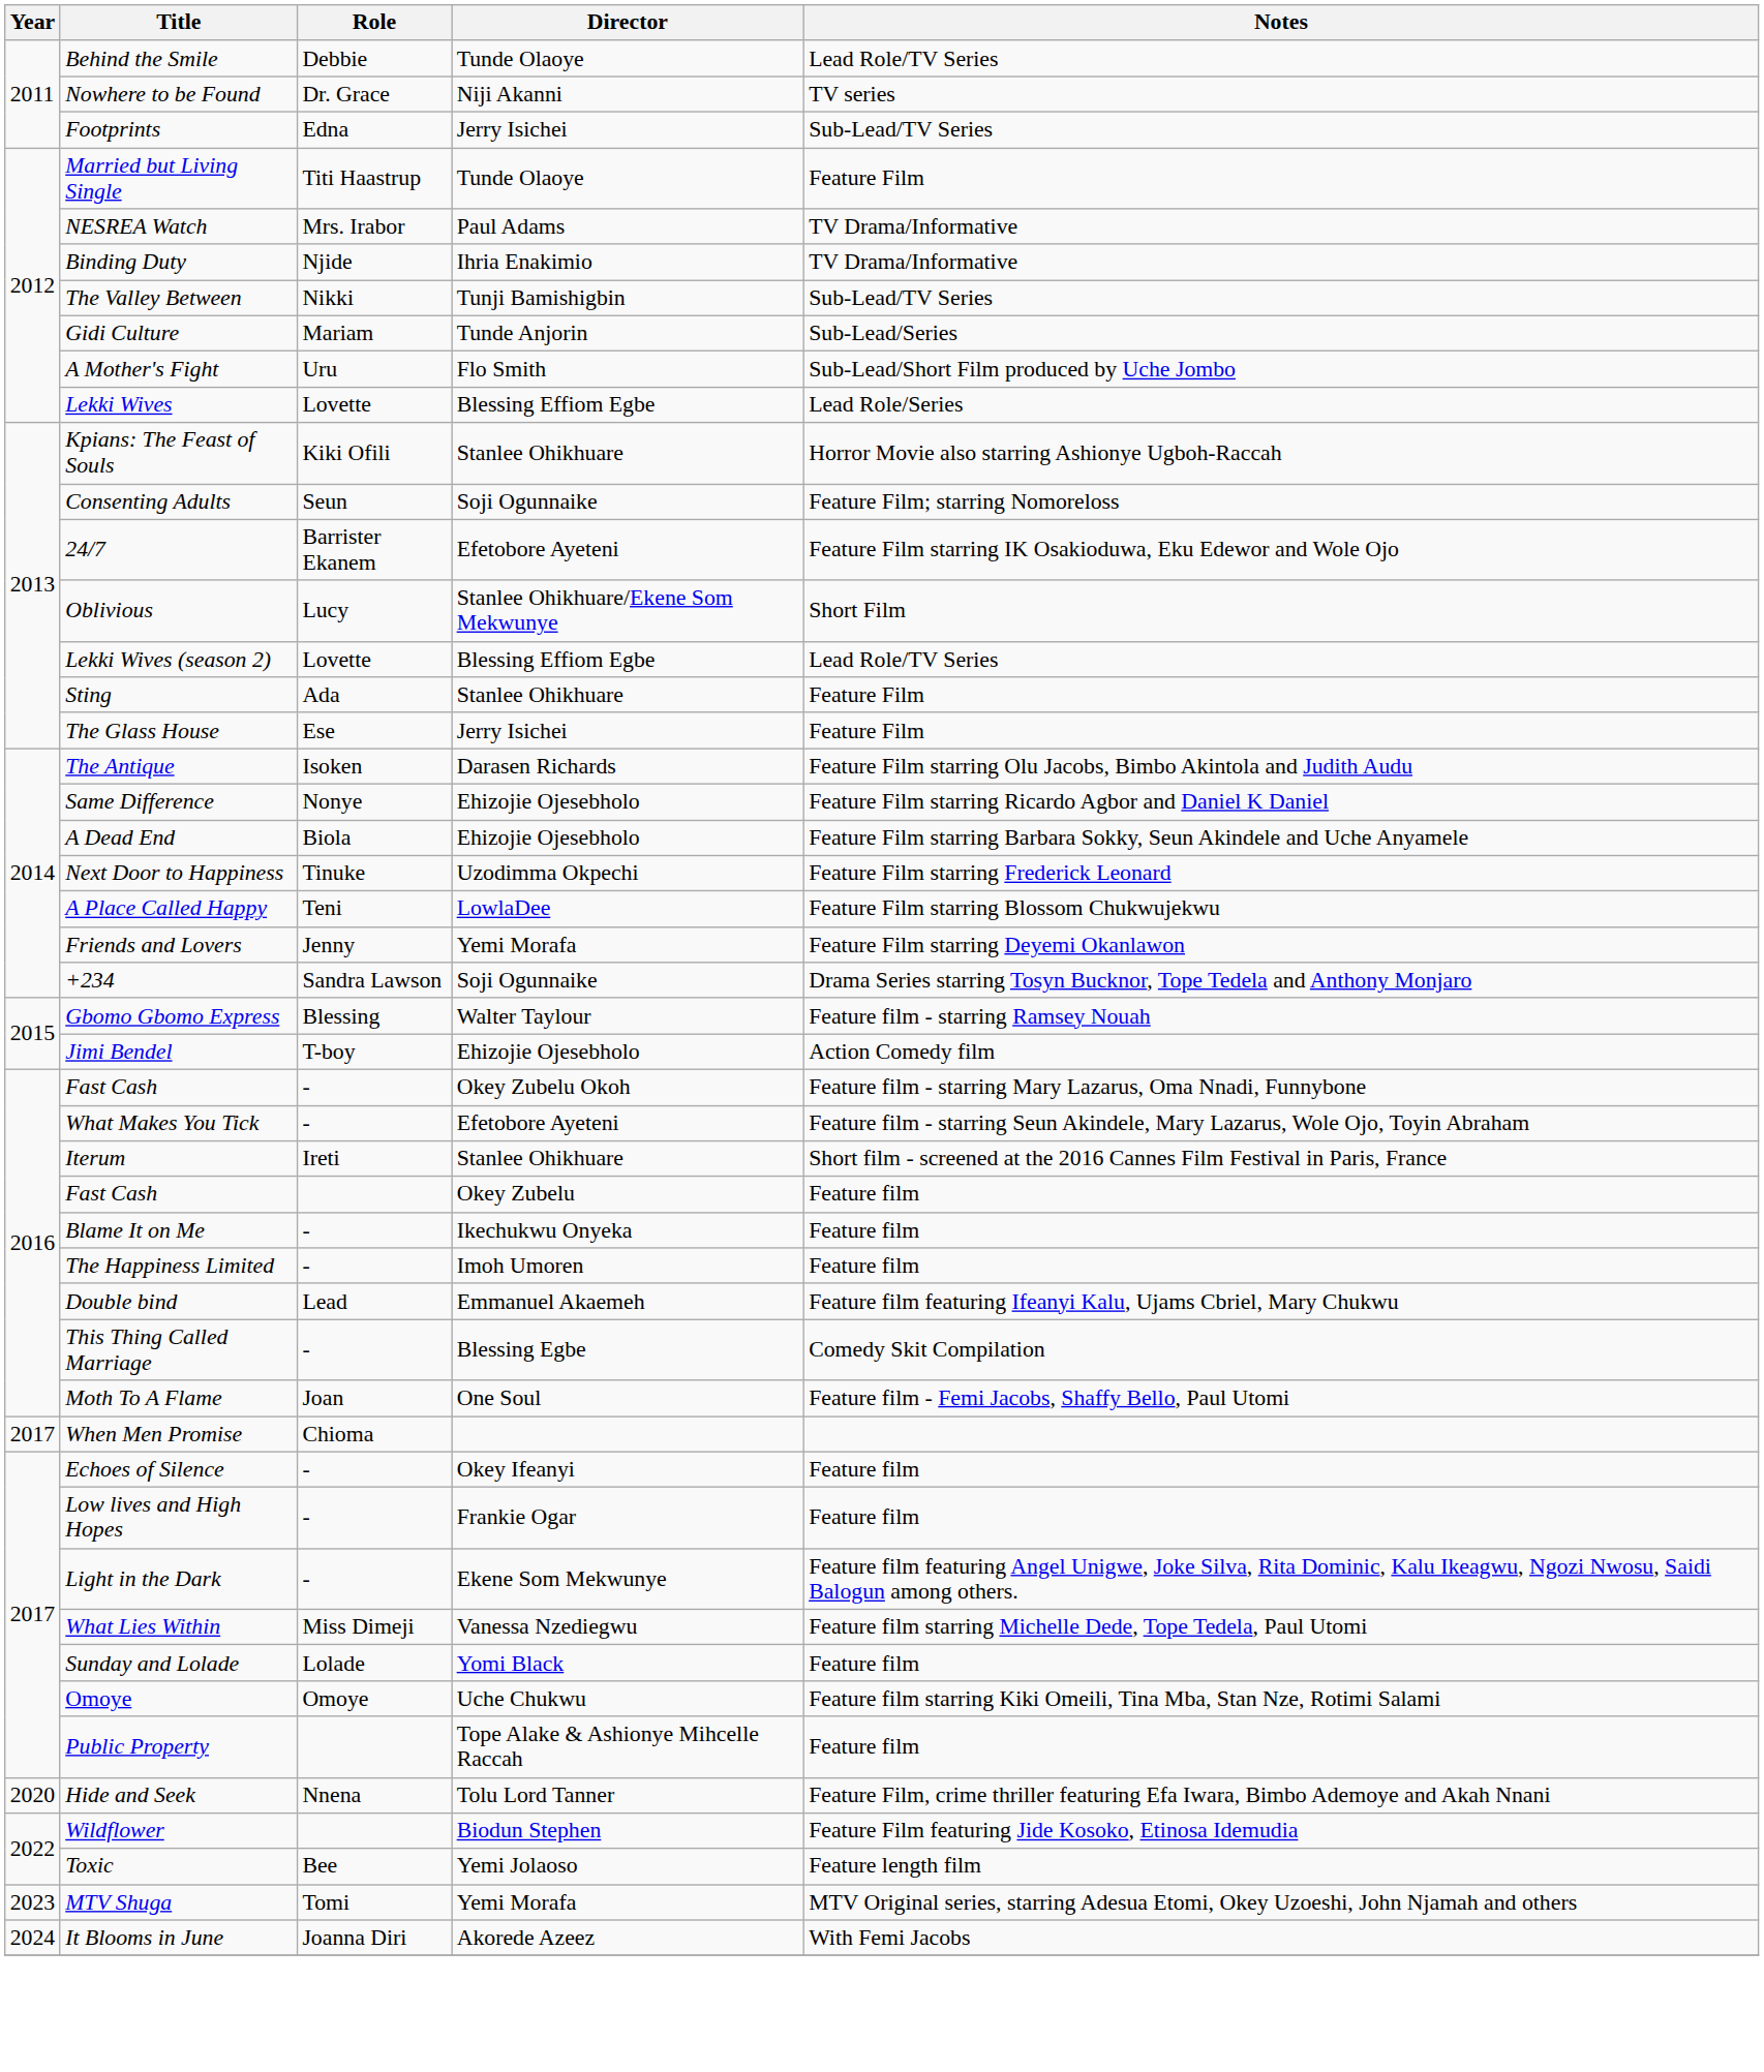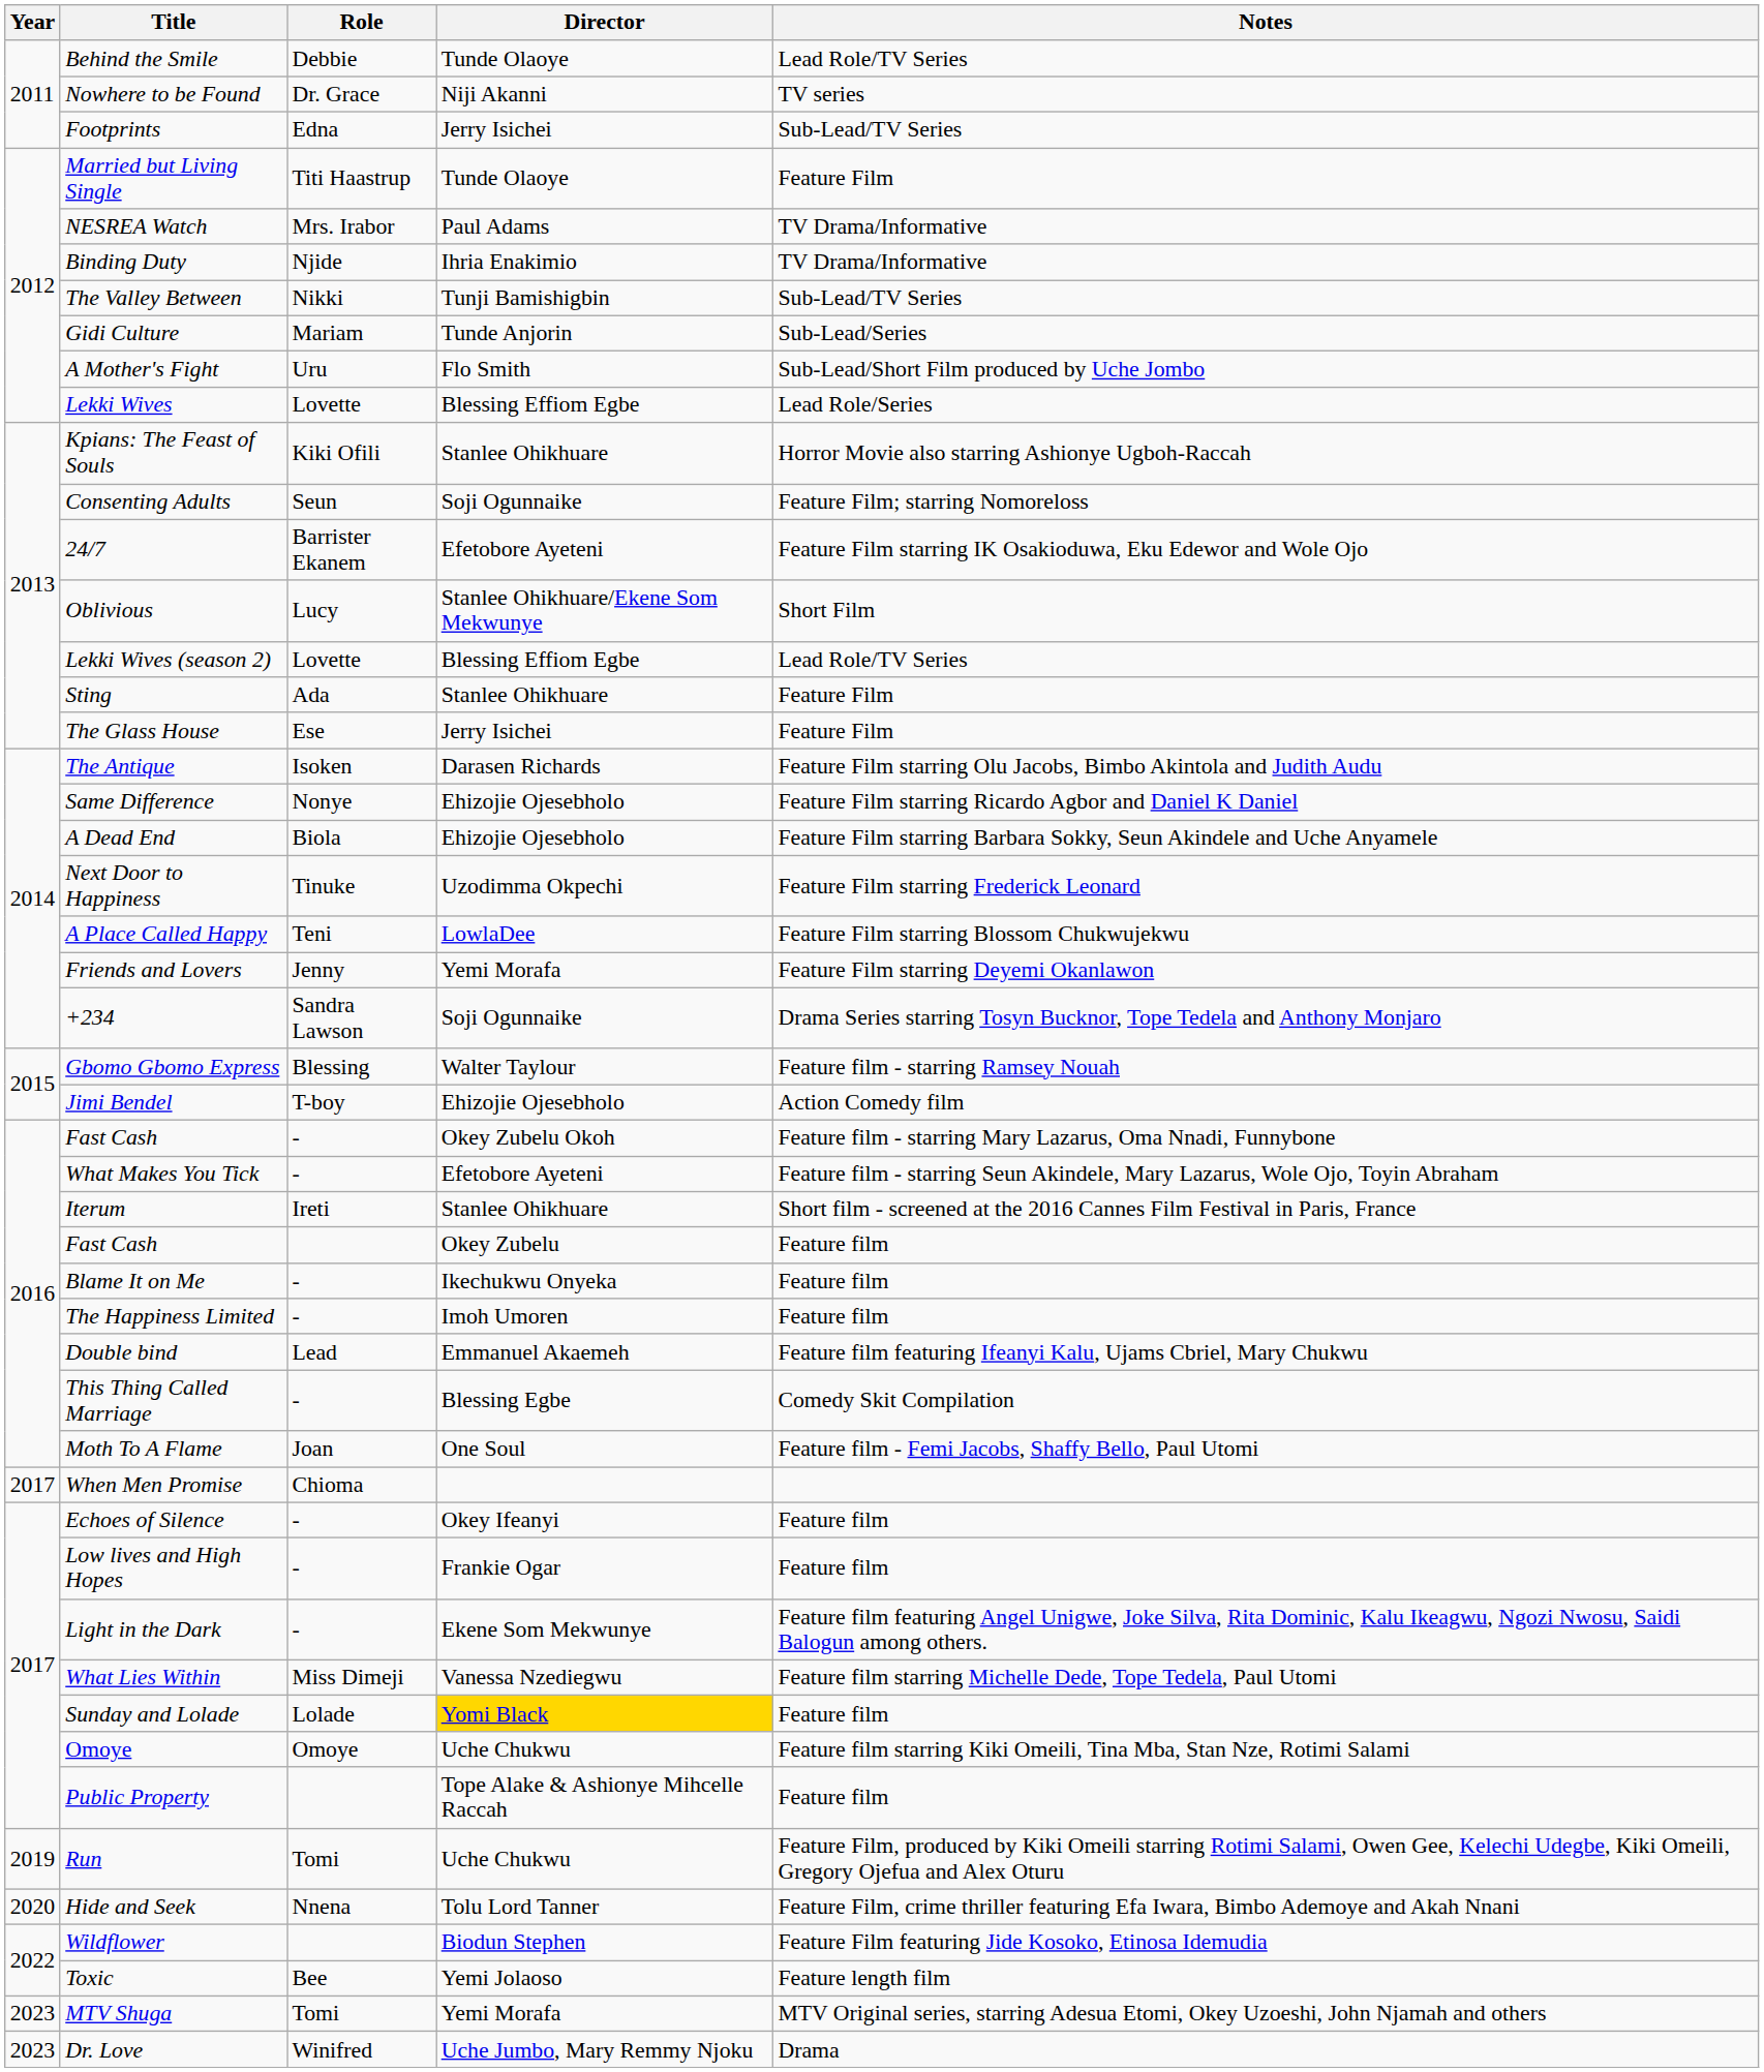 <table class="wikitable">
 <tr>
 <th>Year</th>
 <th>Title</th>
 <th>Role</th>
 <th>Director</th>
 <th>Notes</th>
 </tr>
 <tr>
 <td rowspan="3">2011</td>
 <td><em>Behind the Smile</em></td>
 <td>Debbie</td>
 <td>Tunde Olaoye</td>
 <td>Lead Role/TV Series</td>
 </tr>
 <tr>
 <td><em>Nowhere to be Found</em></td>
 <td>Dr. Grace</td>
 <td>Niji Akanni</td>
 <td>TV series</td>
 </tr>
 <tr>
 <td><em>Footprints</em></td>
 <td>Edna</td>
 <td>Jerry Isichei</td>
 <td>Sub-Lead/TV Series</td>
 </tr>
 <tr>
 <td rowspan="7">2012</td>
 <td><em><a href='#'>Married but Living Single</a></em></td>
 <td>Titi Haastrup</td>
 <td>Tunde Olaoye</td>
 <td>Feature Film</td>
 </tr>
 <tr>
 <td><em>NESREA Watch</em></td>
 <td>Mrs. Irabor</td>
 <td>Paul Adams</td>
 <td>TV Drama/Informative</td>
 </tr>
 <tr>
 <td><em>Binding Duty</em></td>
 <td>Njide</td>
 <td>Ihria Enakimio</td>
 <td>TV Drama/Informative</td>
 </tr>
 <tr>
 <td><em>The Valley Between</em></td>
 <td>Nikki</td>
 <td>Tunji Bamishigbin</td>
 <td>Sub-Lead/TV Series</td>
 </tr>
 <tr>
 <td><em>Gidi Culture</em></td>
 <td>Mariam</td>
 <td>Tunde Anjorin</td>
 <td>Sub-Lead/Series</td>
 </tr>
 <tr>
 <td><em>A Mother's Fight</em></td>
 <td>Uru</td>
 <td>Flo Smith</td>
 <td>Sub-Lead/Short Film produced by <a href='#'>Uche Jombo</a></td>
 </tr>
 <tr>
 <td><em><a href='#'>Lekki Wives</a></em></td>
 <td>Lovette</td>
 <td>Blessing Effiom Egbe</td>
 <td>Lead Role/Series</td>
 </tr>
 <tr>
 <td rowspan="7">2013</td>
 <td><em>Kpians: The Feast of Souls</em></td>
 <td>Kiki Ofili</td>
 <td>Stanlee Ohikhuare</td>
 <td>Horror Movie also starring Ashionye Ugboh-Raccah</td>
 </tr>
 <tr>
 <td><em>Consenting Adults</em></td>
 <td>Seun</td>
 <td>Soji Ogunnaike</td>
 <td>Feature Film; starring Nomoreloss</td>
 </tr>
 <tr>
 <td><em>24/7</em></td>
 <td>Barrister Ekanem</td>
 <td>Efetobore Ayeteni</td>
 <td>Feature Film starring IK Osakioduwa, Eku Edewor and Wole Ojo</td>
 </tr>
 <tr>
 <td><em>Oblivious</em></td>
 <td>Lucy</td>
 <td>Stanlee Ohikhuare/<a href='#'>Ekene Som Mekwunye</a></td>
 <td>Short Film</td>
 </tr>
 <tr>
 <td><em>Lekki Wives (season 2)</em></td>
 <td>Lovette</td>
 <td>Blessing Effiom Egbe</td>
 <td>Lead Role/TV Series</td>
 </tr>
 <tr>
 <td><em>Sting</em></td>
 <td>Ada</td>
 <td>Stanlee Ohikhuare</td>
 <td>Feature Film</td>
 </tr>
 <tr>
 <td><em>The Glass House</em></td>
 <td>Ese</td>
 <td>Jerry Isichei</td>
 <td>Feature Film</td>
 </tr>
 <tr>
 <td rowspan="7">2014</td>
 <td><em><a href='#'>The Antique</a></em></td>
 <td>Isoken</td>
 <td>Darasen Richards</td>
 <td>Feature Film starring Olu Jacobs, Bimbo Akintola and <a href='#'>Judith Audu</a></td>
 </tr>
 <tr>
 <td><em>Same Difference</em></td>
 <td>Nonye</td>
 <td>Ehizojie Ojesebholo</td>
 <td>Feature Film starring Ricardo Agbor and <a href='#'>Daniel K Daniel</a></td>
 </tr>
 <tr>
 <td><em>A Dead End</em></td>
 <td>Biola</td>
 <td>Ehizojie Ojesebholo</td>
 <td>Feature Film starring Barbara Sokky, Seun Akindele and Uche Anyamele</td>
 </tr>
 <tr>
 <td><em>Next Door to Happiness</em></td>
 <td>Tinuke</td>
 <td>Uzodimma Okpechi</td>
 <td>Feature Film starring <a href='#'>Frederick Leonard</a></td>
 </tr>
 <tr>
 <td><em><a href='#'>A Place Called Happy</a></em></td>
 <td>Teni</td>
 <td><a href='#'>LowlaDee</a></td>
 <td>Feature Film starring Blossom Chukwujekwu</td>
 </tr>
 <tr>
 <td><em>Friends and Lovers</em></td>
 <td>Jenny</td>
 <td>Yemi Morafa</td>
 <td>Feature Film starring <a href='#'>Deyemi Okanlawon</a></td>
 </tr>
 <tr>
 <td><em>+234</em></td>
 <td>Sandra Lawson</td>
 <td>Soji Ogunnaike</td>
 <td>Drama Series starring <a href='#'>Tosyn Bucknor</a>, <a href='#'>Tope Tedela</a> and <a href='#'>Anthony Monjaro</a></td>
 </tr>
 <tr>
 <td rowspan="2">2015</td>
 <td><em><a href='#'>Gbomo Gbomo Express</a></em></td>
 <td>Blessing</td>
 <td>Walter Taylour</td>
 <td>Feature film - starring <a href='#'>Ramsey Nouah</a></td>
 </tr>
 <tr>
 <td><em><a href='#'>Jimi Bendel</a></em></td>
 <td>T-boy</td>
 <td>Ehizojie Ojesebholo</td>
 <td>Action Comedy film</td>
 </tr>
 <tr>
 <td rowspan="9">2016</td>
 <td><em>Fast Cash</em></td>
 <td>-</td>
 <td>Okey Zubelu Okoh</td>
 <td>Feature film - starring Mary Lazarus, Oma Nnadi, Funnybone</td>
 </tr>
 <tr>
 <td><em>What Makes You Tick</em></td>
 <td>-</td>
 <td>Efetobore Ayeteni</td>
 <td>Feature film - starring Seun Akindele, Mary Lazarus,  Wole Ojo, Toyin Abraham</td>
 </tr>
 <tr>
 <td><em>Iterum</em></td>
 <td>Ireti</td>
 <td>Stanlee Ohikhuare</td>
 <td>Short film - screened at the 2016 Cannes Film Festival in Paris, France</td>
 </tr>
 <tr>
 <td><em>Fast Cash</em></td>
 <td></td>
 <td>Okey Zubelu</td>
 <td>Feature film</td>
 </tr>
 <tr>
 <td><em>Blame It on Me</em></td>
 <td>-</td>
 <td>Ikechukwu Onyeka</td>
 <td>Feature film</td>
 </tr>
 <tr>
 <td><em>The Happiness Limited</em></td>
 <td>-</td>
 <td>Imoh Umoren</td>
 <td>Feature film</td>
 </tr>
 <tr>
 <td><em>Double bind</em></td>
 <td>Lead</td>
 <td>Emmanuel Akaemeh</td>
 <td>Feature film featuring <a href='#'>Ifeanyi Kalu</a>, Ujams Cbriel, Mary Chukwu</td>
 </tr>
 <tr>
 <td><em>This Thing Called Marriage</em></td>
 <td>-</td>
 <td>Blessing Egbe</td>
 <td>Comedy Skit Compilation</td>
 </tr>
 <tr>
 <td><em>Moth To A Flame</em></td>
 <td>Joan</td>
 <td>One Soul</td>
 <td>Feature film - <a href='#'>Femi Jacobs</a>, <a href='#'>Shaffy Bello</a>, Paul Utomi</td>
 </tr>
 <tr>
 <td>2017</td>
 <td><em>When Men Promise</em></td>
 <td>Chioma</td>
 <td></td>
 </tr>
 <tr>
 <td rowspan="7">2017</td>
 <td><em>Echoes of Silence</em></td>
 <td>-</td>
 <td>Okey Ifeanyi</td>
 <td>Feature film</td>
 </tr>
 <tr>
 <td><em>Low lives and High Hopes</em></td>
 <td>-</td>
 <td>Frankie Ogar</td>
 <td>Feature film</td>
 </tr>
 <tr>
 <td><em>Light in the Dark</em></td>
 <td>-</td>
 <td>Ekene Som Mekwunye</td>
 <td>Feature film featuring <a href='#'>Angel Unigwe</a>, <a href='#'>Joke Silva</a>, <a href='#'>Rita Dominic</a>, <a href='#'>Kalu Ikeagwu</a>, <a href='#'>Ngozi Nwosu</a>, <a href='#'>Saidi Balogun</a> among others.</td>
 </tr>
 <tr>
 <td><em><a href='#'>What Lies Within</a></em></td>
 <td>Miss Dimeji</td>
 <td>Vanessa Nzediegwu</td>
 <td>Feature film starring <a href='#'>Michelle Dede</a>, <a href='#'>Tope Tedela</a>, Paul Utomi</td>
 </tr>
 <tr>
 <td><em>Sunday and Lolade</em></td>
 <td>Lolade</td>
-<td><a href='#'>Yomi Black</a></td>
+<td style="background: gold;"><a href='#'>Yomi Black</a></td>
 <td>Feature film</td>
 </tr>
 <tr>
 <td><a href='#'>Omoye</a></td>
 <td>Omoye</td>
 <td>Uche Chukwu</td>
 <td>Feature film starring Kiki Omeili, Tina Mba, Stan Nze, Rotimi Salami</td>
 </tr>
 <tr>
 <td><em><a href='#'>Public Property</a></em></td>
 <td></td>
 <td>Tope Alake & Ashionye Mihcelle Raccah</td>
 <td>Feature film</td>
+</tr>
+<tr>
+<td>2019</td>
+<td><em><a href='#'>Run</a></em></td>
+<td>Tomi</td>
+<td>Uche Chukwu</td>
+<td>Feature Film, produced by Kiki Omeili starring <a href='#'>Rotimi Salami</a>, Owen Gee, <a href='#'>Kelechi Udegbe</a>, Kiki Omeili, Gregory Ojefua and Alex Oturu</td>
 </tr>
 <tr>
 <td>2020</td>
 <td><em>Hide and Seek</em></td>
 <td>Nnena</td>
 <td>Tolu Lord Tanner</td>
 <td>Feature Film, crime thriller featuring Efa Iwara, Bimbo Ademoye and Akah Nnani</td>
 </tr>
 <tr>
 <td rowspan="2">2022</td>
 <td><em><a href='#'>Wildflower</a></em></td>
 <td></td>
 <td><a href='#'>Biodun Stephen</a></td>
 <td>Feature Film featuring <a href='#'>Jide Kosoko</a>, <a href='#'>Etinosa Idemudia</a></td>
 </tr>
 <tr>
 <td><em>Toxic</em></td>
 <td>Bee</td>
 <td>Yemi Jolaoso</td>
 <td>Feature length film</td>
 </tr>
 <tr>
 <td>2023</td>
 <td><em><a href='#'>MTV Shuga</a></em></td>
 <td>Tomi</td>
 <td>Yemi Morafa</td>
 <td>MTV Original series, starring Adesua Etomi, Okey Uzoeshi, John Njamah and others</td>
 </tr>
 <tr>
-<td>2024</td>
-<td><em>It Blooms in June</em></td>
-<td>Joanna Diri</td>
-<td>Akorede Azeez</td>
-<td>With Femi Jacobs</td>
+<td>2023</td>
+<td><em>Dr. Love</em></td>
+<td>Winifred</td>
+<td><a href='#'>Uche Jumbo</a>, Mary Remmy Njoku</td>
+<td>Drama</td>
 </tr>
 <tr>
 </tr>
 </table>
